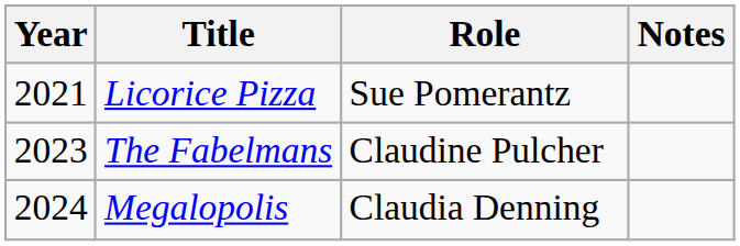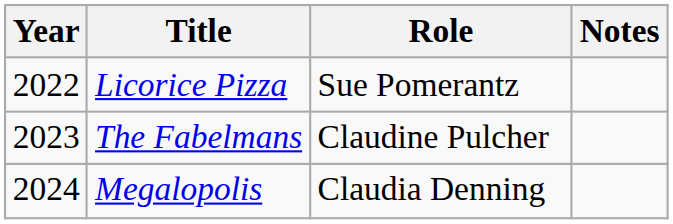 <table class="wikitable sortable">
 <tr>
 <th>Year</th>
 <th>Title</th>
 <th width=118>Role</th>
 <th>Notes</th>
 </tr>
 <tr>
-<td>2021</td>
+<td>2022</td>
 <td><em><a href='#'>Licorice Pizza</a></em></td>
 <td>Sue Pomerantz</td>
 <td></td>
 </tr>
 <tr>
 <td>2023</td>
 <td><em><a href='#'>The Fabelmans</a></em></td>
 <td>Claudine Pulcher</td>
 <td></td>
 </tr>
 <tr>
 <td>2024</td>
 <td><em><a href='#'>Megalopolis</a></em></td>
 <td>Claudia Denning</td>
 <td></td>
 </tr>
 </table>
